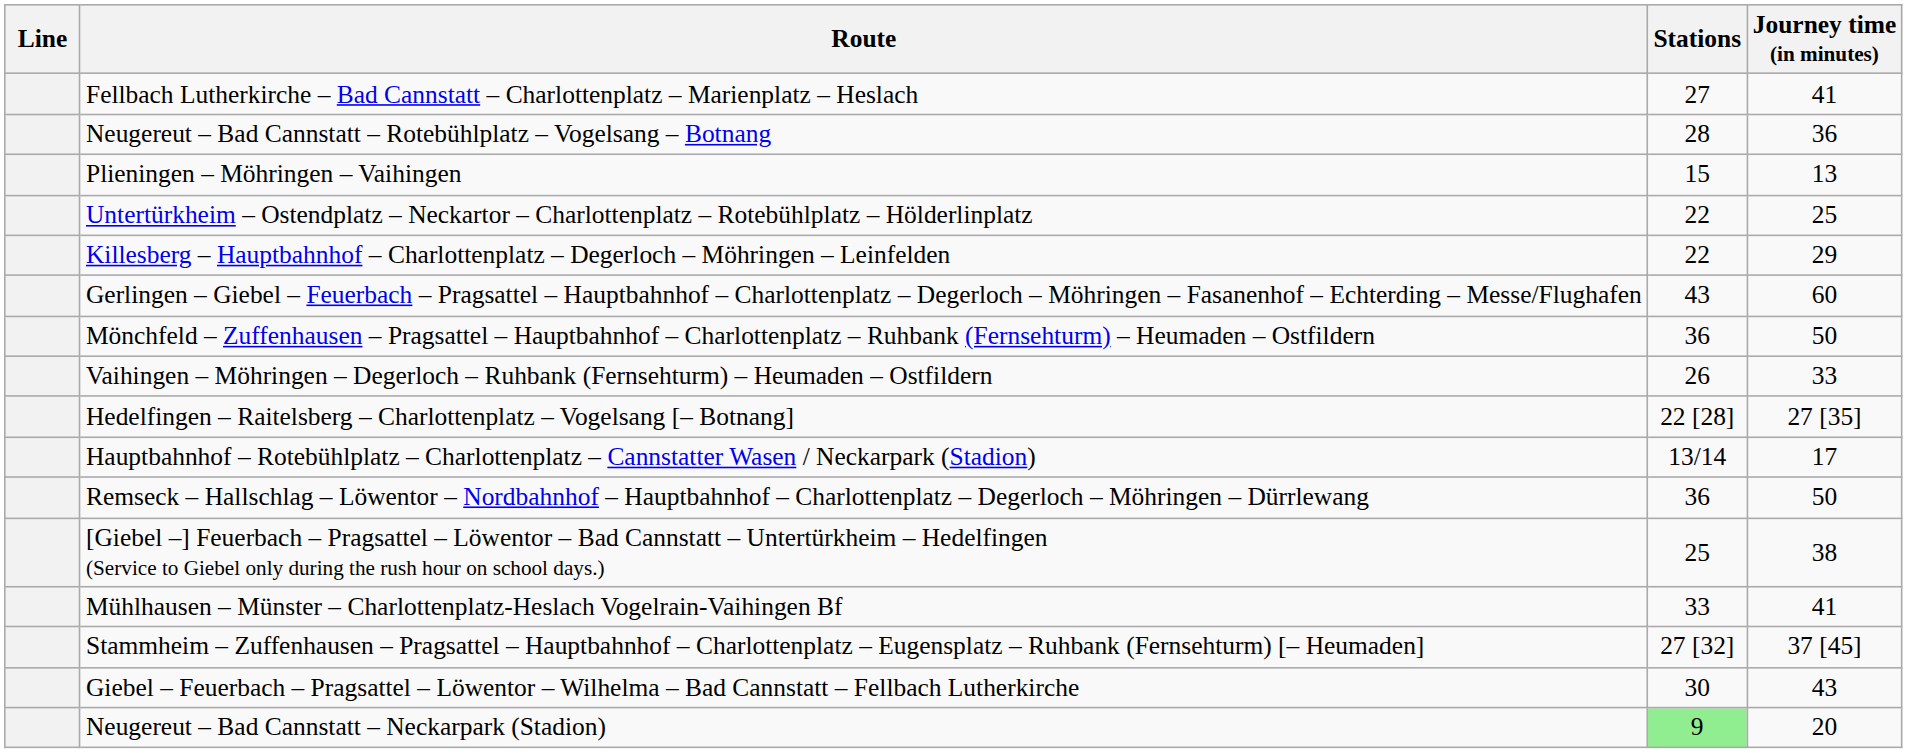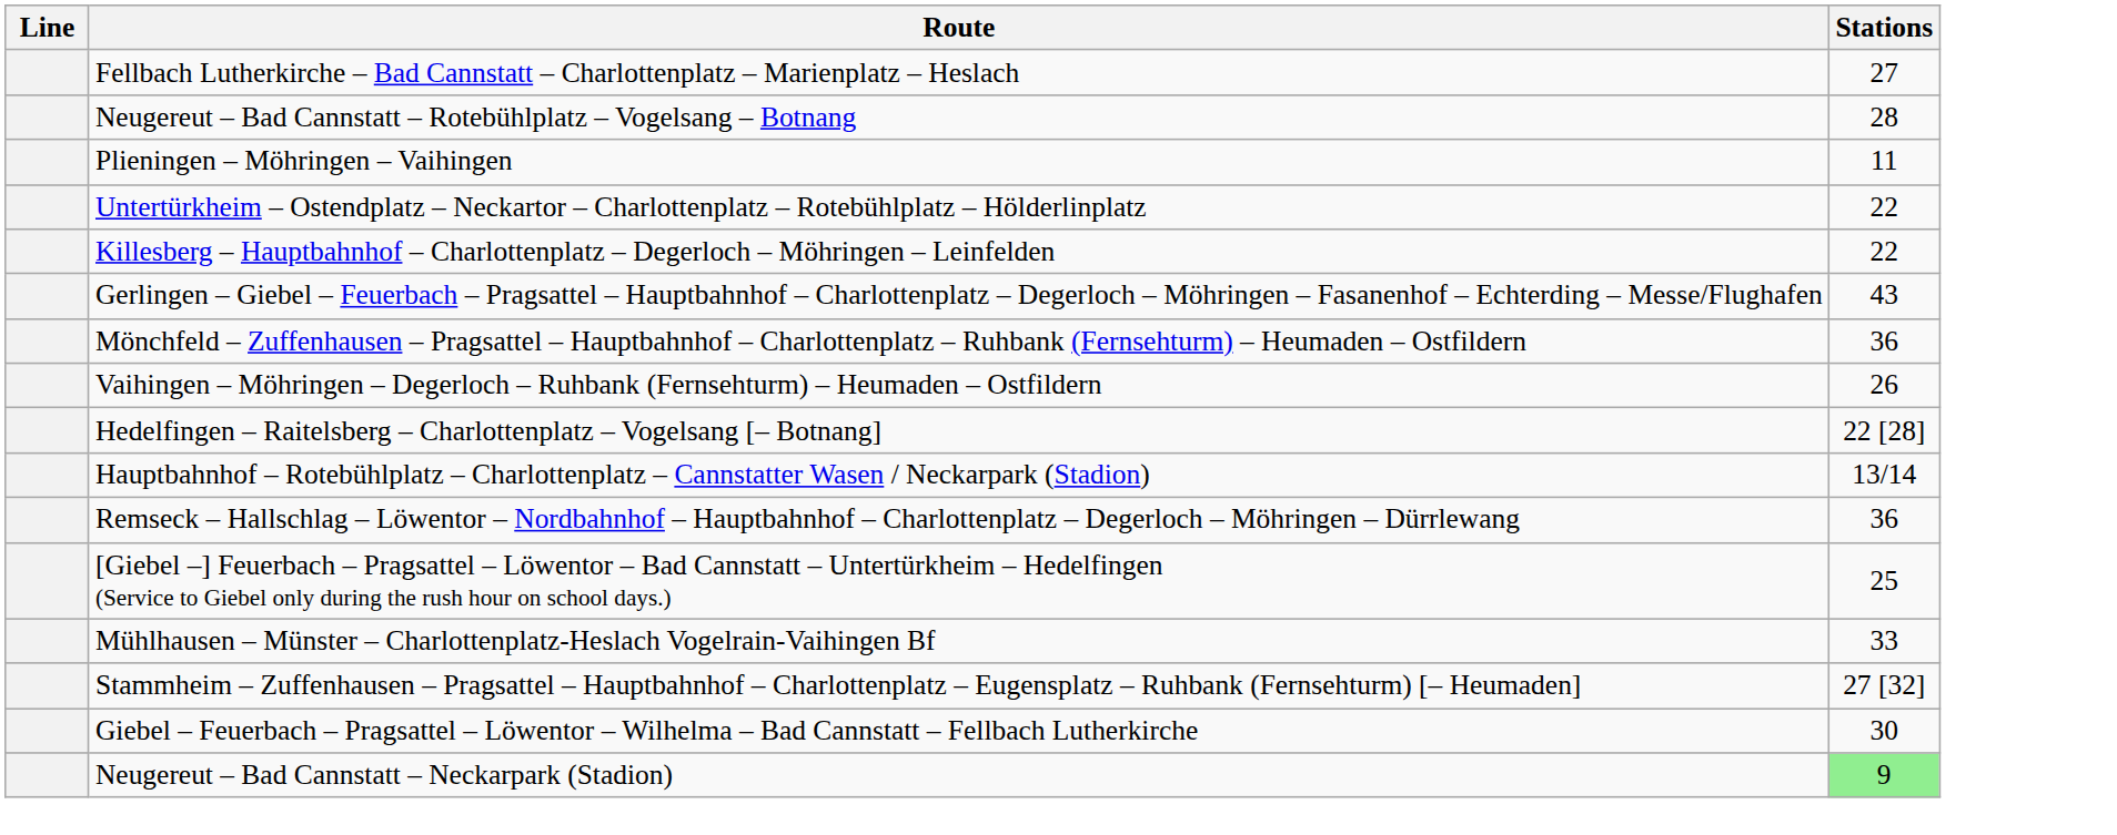 <table class="wikitable">
 <tr>
 <th>Line</th>
 <th>Route</th>
 <th>Stations</th>
-<th>Journey time<br><small>(in minutes)</small></th>
 </tr>
 <tr>
 <th style="width:40px"> </th>
 <td>Fellbach Lutherkirche – <a href='#'>Bad Cannstatt</a> – Charlottenplatz – Marienplatz – Heslach</td>
 <td align="center">27</td>
-<td align="center">41</td>
 </tr>
 <tr>
 <th> </th>
 <td>Neugereut – Bad Cannstatt –  Rotebühlplatz – Vogelsang – <a href='#'>Botnang</a></td>
 <td align="center">28</td>
-<td align="center">36</td>
 </tr>
 <tr>
 <th> </th>
 <td>Plieningen – Möhringen – Vaihingen</td>
-<td align="center">15</td>
-<td align="center">13</td>
+<td align="center">11</td>
 </tr>
 <tr>
 <th> </th>
 <td><a href='#'>Untertürkheim</a> – Ostendplatz – Neckartor – Charlottenplatz  – Rotebühlplatz – Hölderlinplatz</td>
 <td align="center">22</td>
-<td align="center">25</td>
 </tr>
 <tr>
 <th> </th>
 <td><a href='#'>Killesberg</a> – <a href='#'>Hauptbahnhof</a> – Charlottenplatz – Degerloch – Möhringen – Leinfelden</td>
 <td align="center">22</td>
-<td align="center">29</td>
 </tr>
 <tr>
 <th> </th>
 <td>Gerlingen – Giebel – <a href='#'>Feuerbach</a> – Pragsattel – Hauptbahnhof – Charlottenplatz – Degerloch – Möhringen – Fasanenhof –  Echterding – Messe/Flughafen</td>
 <td align="center">43</td>
-<td align="center">60</td>
 </tr>
 <tr>
 <th> </th>
 <td>Mönchfeld – <a href='#'>Zuffenhausen</a> – Pragsattel – Hauptbahnhof – Charlottenplatz – Ruhbank <a href='#'>(Fernsehturm)</a> – Heumaden – Ostfildern</td>
 <td align="center">36</td>
-<td align="center">50</td>
 </tr>
 <tr>
 <th> </th>
 <td>Vaihingen – Möhringen – Degerloch – Ruhbank (Fernsehturm) – Heumaden – Ostfildern</td>
 <td align="center">26</td>
-<td align="center">33</td>
 </tr>
 <tr>
 <th> </th>
 <td>Hedelfingen – Raitelsberg – Charlottenplatz – Vogelsang [– Botnang]</td>
 <td align="center">22 [28]</td>
-<td align="center">27 [35]</td>
 </tr>
 <tr>
 <th><em> </em></th>
 <td>Hauptbahnhof – Rotebühlplatz – Charlottenplatz – <a href='#'>Cannstatter Wasen</a> / Neckarpark (<a href='#'>Stadion</a>)</td>
 <td align="center">13/14</td>
-<td align="center">17</td>
 </tr>
 <tr>
 <th> </th>
 <td>Remseck – Hallschlag – Löwentor – <a href='#'>Nordbahnhof</a> – Hauptbahnhof – Charlottenplatz – Degerloch – Möhringen – Dürrlewang</td>
 <td align="center">36</td>
-<td align="center">50</td>
 </tr>
 <tr>
 <th> </th>
 <td>[Giebel –] Feuerbach – Pragsattel – Löwentor – Bad Cannstatt – Untertürkheim – Hedelfingen<br><small>(Service to Giebel only during the rush hour on school days.)</small></td>
 <td align="center">25</td>
-<td align="center">38</td>
 </tr>
 <tr>
 <th> </th>
 <td>Mühlhausen – Münster – Charlottenplatz-Heslach Vogelrain-Vaihingen Bf</td>
 <td align="center">33</td>
-<td align="center">41</td>
 </tr>
 <tr>
 <th> </th>
 <td>Stammheim – Zuffenhausen – Pragsattel – Hauptbahnhof – Charlottenplatz – Eugensplatz – Ruhbank (Fernsehturm) [– Heumaden]</td>
 <td align="center">27 [32]</td>
-<td align="center">37 [45]</td>
 </tr>
 <tr>
 <th> </th>
 <td>Giebel – Feuerbach – Pragsattel – Löwentor – Wilhelma – Bad Cannstatt – Fellbach Lutherkirche</td>
 <td align="center">30</td>
-<td align="center">43</td>
 </tr>
 <tr>
 <th> </th>
 <td>Neugereut – Bad Cannstatt – Neckarpark (Stadion)</td>
 <td align="center" style="background: lightgreen;">9</td>
-<td align="center">20</td>
 </tr>
 </table>
